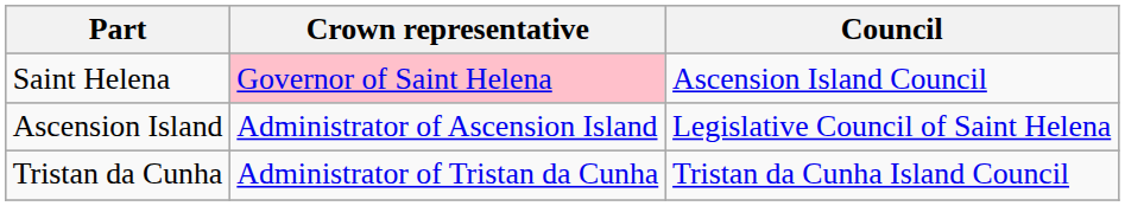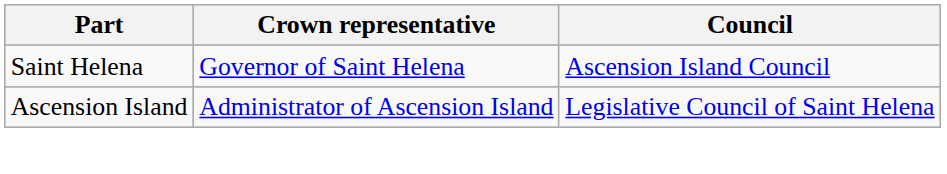 <table class="wikitable">
 <tr>
 <th>Part</th>
 <th>Crown representative</th>
 <th>Council</th>
 </tr>
 <tr>
 <td>Saint Helena</td>
-<td style="background: pink;"><a href='#'>Governor of Saint Helena</a></td>
+<td><a href='#'>Governor of Saint Helena</a></td>
 <td><a href='#'>Ascension Island Council</a></td>
 </tr>
 <tr>
 <td>Ascension Island</td>
 <td><a href='#'>Administrator of Ascension Island</a></td>
 <td><a href='#'>Legislative Council of Saint Helena</a></td>
 </tr>
-<tr>
-<td>Tristan da Cunha</td>
-<td><a href='#'>Administrator of Tristan da Cunha</a></td>
-<td><a href='#'>Tristan da Cunha Island Council</a></td>
-</tr>
 </table>
